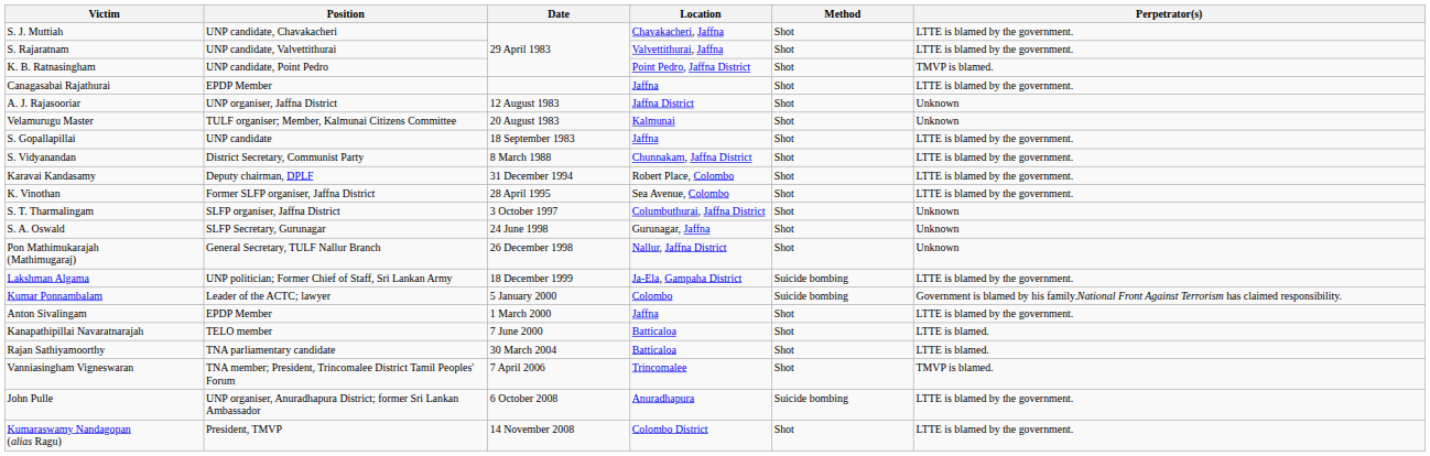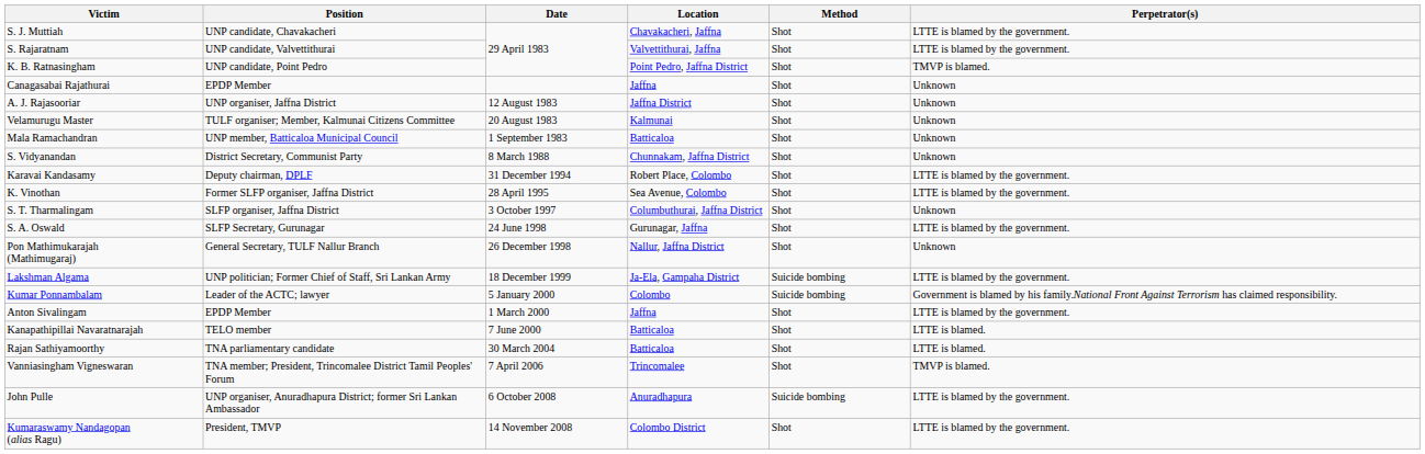 <table class="wikitable" style="font-size:95%;width:100%;valign=top">
 <tr>
 <th width="14%">Victim</th>
 <th width="20%">Position</th>
 <th width="10%">Date</th>
 <th width="10%">Location</th>
 <th width="10%">Method</th>
 <th width="36%">Perpetrator(s)</th>
 </tr>
 <tr>
 <td>S. J. Muttiah</td>
 <td>UNP candidate, Chavakacheri</td>
 <td rowspan="3">29 April 1983</td>
 <td><a href='#'>Chavakacheri</a>, <a href='#'>Jaffna</a></td>
 <td>Shot</td>
 <td>LTTE is blamed by the government.</td>
 </tr>
 <tr>
 <td>S. Rajaratnam</td>
 <td>UNP candidate, Valvettithurai</td>
 <td><a href='#'>Valvettithurai</a>, <a href='#'>Jaffna</a></td>
 <td>Shot</td>
 <td>LTTE is blamed by the government.</td>
 </tr>
 <tr>
 <td>K. B. Ratnasingham</td>
 <td>UNP candidate, Point Pedro</td>
 <td><a href='#'>Point Pedro</a>, <a href='#'>Jaffna District</a></td>
 <td>Shot</td>
 <td>TMVP is blamed.</td>
 </tr>
 <tr>
 <td>Canagasabai Rajathurai</td>
 <td>EPDP Member</td>
 <td></td>
 <td><a href='#'>Jaffna</a></td>
 <td>Shot</td>
-<td>LTTE is blamed by the government.</td>
+<td>Unknown</td>
 </tr>
 <tr>
 <td>A. J. Rajasooriar</td>
 <td>UNP organiser, Jaffna District</td>
 <td>12 August 1983</td>
 <td><a href='#'>Jaffna District</a></td>
 <td>Shot</td>
 <td>Unknown</td>
 </tr>
 <tr valign="top">
 <td>Velamurugu Master</td>
 <td>TULF organiser; Member, Kalmunai Citizens Committee</td>
 <td>20 August 1983</td>
 <td><a href='#'>Kalmunai</a></td>
 <td>Shot</td>
 <td>Unknown</td>
 </tr>
 <tr>
-<td>S. Gopallapillai</td>
-<td>UNP candidate</td>
-<td>18 September 1983</td>
-<td><a href='#'>Jaffna</a></td>
+<td>Mala Ramachandran</td>
+<td>UNP member, <a href='#'>Batticaloa Municipal Council</a></td>
+<td>1 September 1983</td>
+<td><a href='#'>Batticaloa</a></td>
 <td>Shot</td>
-<td>LTTE is blamed by the government.</td>
+<td>Unknown</td>
 </tr>
 <tr valign="top">
 <td>S. Vidyanandan</td>
 <td>District Secretary, Communist Party</td>
 <td>8 March 1988</td>
 <td><a href='#'>Chunnakam</a>, <a href='#'>Jaffna District</a></td>
 <td>Shot</td>
-<td>LTTE is blamed by the government.</td>
+<td>Unknown</td>
 </tr>
 <tr valign="top">
 <td>Karavai Kandasamy</td>
 <td>Deputy chairman, <a href='#'>DPLF</a></td>
 <td>31 December 1994</td>
 <td>Robert Place, <a href='#'>Colombo</a></td>
 <td>Shot</td>
 <td>LTTE is blamed by the government.</td>
 </tr>
 <tr valign="top">
 <td>K. Vinothan</td>
 <td>Former SLFP organiser, Jaffna District</td>
 <td>28 April 1995</td>
 <td>Sea Avenue, <a href='#'>Colombo</a></td>
 <td>Shot</td>
 <td>LTTE is blamed by the government.</td>
 </tr>
 <tr valign="top">
 <td>S. T. Tharmalingam</td>
 <td>SLFP organiser, Jaffna District</td>
 <td>3 October 1997</td>
 <td><a href='#'>Columbuthurai</a>, <a href='#'>Jaffna District</a></td>
 <td>Shot</td>
 <td>Unknown</td>
 </tr>
 <tr>
 <td>S. A. Oswald</td>
 <td>SLFP Secretary, Gurunagar</td>
 <td>24 June 1998</td>
 <td>Gurunagar, <a href='#'>Jaffna</a></td>
 <td>Shot</td>
-<td>Unknown</td>
+<td>LTTE is blamed by the government.</td>
 </tr>
 <tr valign="top">
 <td>Pon Mathimukarajah<br>(Mathimugaraj)</td>
 <td>General Secretary, TULF Nallur Branch</td>
 <td>26 December 1998</td>
 <td><a href='#'>Nallur</a>, <a href='#'>Jaffna District</a></td>
 <td>Shot</td>
 <td>Unknown</td>
 </tr>
 <tr valign=top>
 <td><a href='#'>Lakshman Algama</a></td>
 <td>UNP politician; Former Chief of Staff, Sri Lankan Army</td>
 <td>18 December 1999</td>
 <td><a href='#'>Ja-Ela</a>, <a href='#'>Gampaha District</a></td>
 <td>Suicide bombing</td>
 <td>LTTE is blamed by the government.</td>
 </tr>
 <tr valign=top>
 <td><a href='#'>Kumar Ponnambalam</a></td>
 <td>Leader of the ACTC; lawyer</td>
 <td>5 January 2000</td>
 <td><a href='#'>Colombo</a></td>
 <td>Suicide bombing</td>
 <td>Government is blamed by his family.<em>National Front Against Terrorism</em> has claimed responsibility.</td>
 </tr>
 <tr>
 <td>Anton Sivalingam</td>
 <td>EPDP Member</td>
 <td>1 March 2000</td>
 <td><a href='#'>Jaffna</a></td>
 <td>Shot</td>
 <td>LTTE is blamed by the government.</td>
 </tr>
 <tr>
 <td>Kanapathipillai Navaratnarajah</td>
 <td>TELO member</td>
 <td>7 June 2000</td>
 <td><a href='#'>Batticaloa</a></td>
 <td>Shot</td>
 <td>LTTE is blamed.</td>
 </tr>
 <tr>
 <td>Rajan Sathiyamoorthy</td>
 <td>TNA parliamentary candidate</td>
 <td>30 March 2004</td>
 <td><a href='#'>Batticaloa</a></td>
 <td>Shot</td>
 <td>LTTE is blamed.</td>
 </tr>
 <tr valign="top">
 <td>Vanniasingham Vigneswaran</td>
 <td>TNA member; President, Trincomalee District Tamil Peoples' Forum</td>
 <td>7 April 2006</td>
 <td><a href='#'>Trincomalee</a></td>
 <td>Shot</td>
 <td>TMVP is blamed.</td>
 </tr>
 <tr valign=top>
 <td>John Pulle</td>
 <td>UNP organiser, Anuradhapura District; former Sri Lankan Ambassador</td>
 <td>6 October 2008</td>
 <td><a href='#'>Anuradhapura</a></td>
 <td>Suicide bombing</td>
 <td>LTTE is blamed by the government.</td>
 </tr>
 <tr valign="top">
 <td><a href='#'>Kumaraswamy Nandagopan</a><br>(<em>alias</em> Ragu)</td>
 <td>President, TMVP</td>
 <td>14 November 2008</td>
 <td><a href='#'>Colombo District</a></td>
 <td>Shot</td>
 <td>LTTE is blamed by the government.</td>
 </tr>
 </table>
